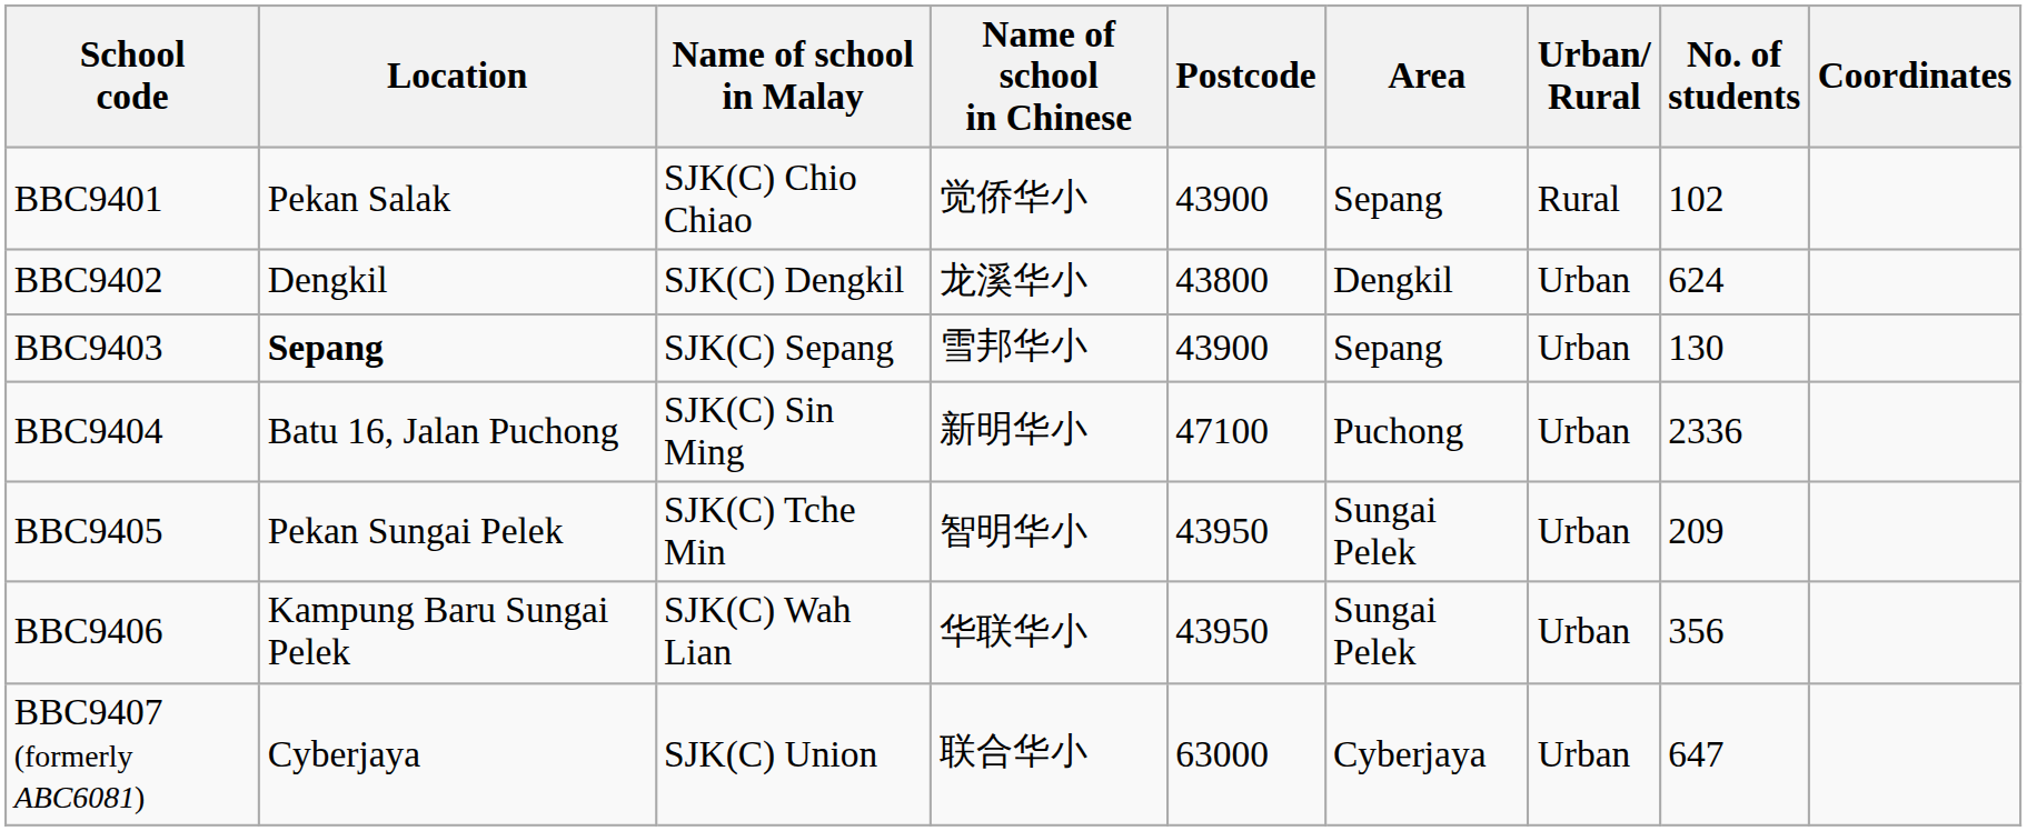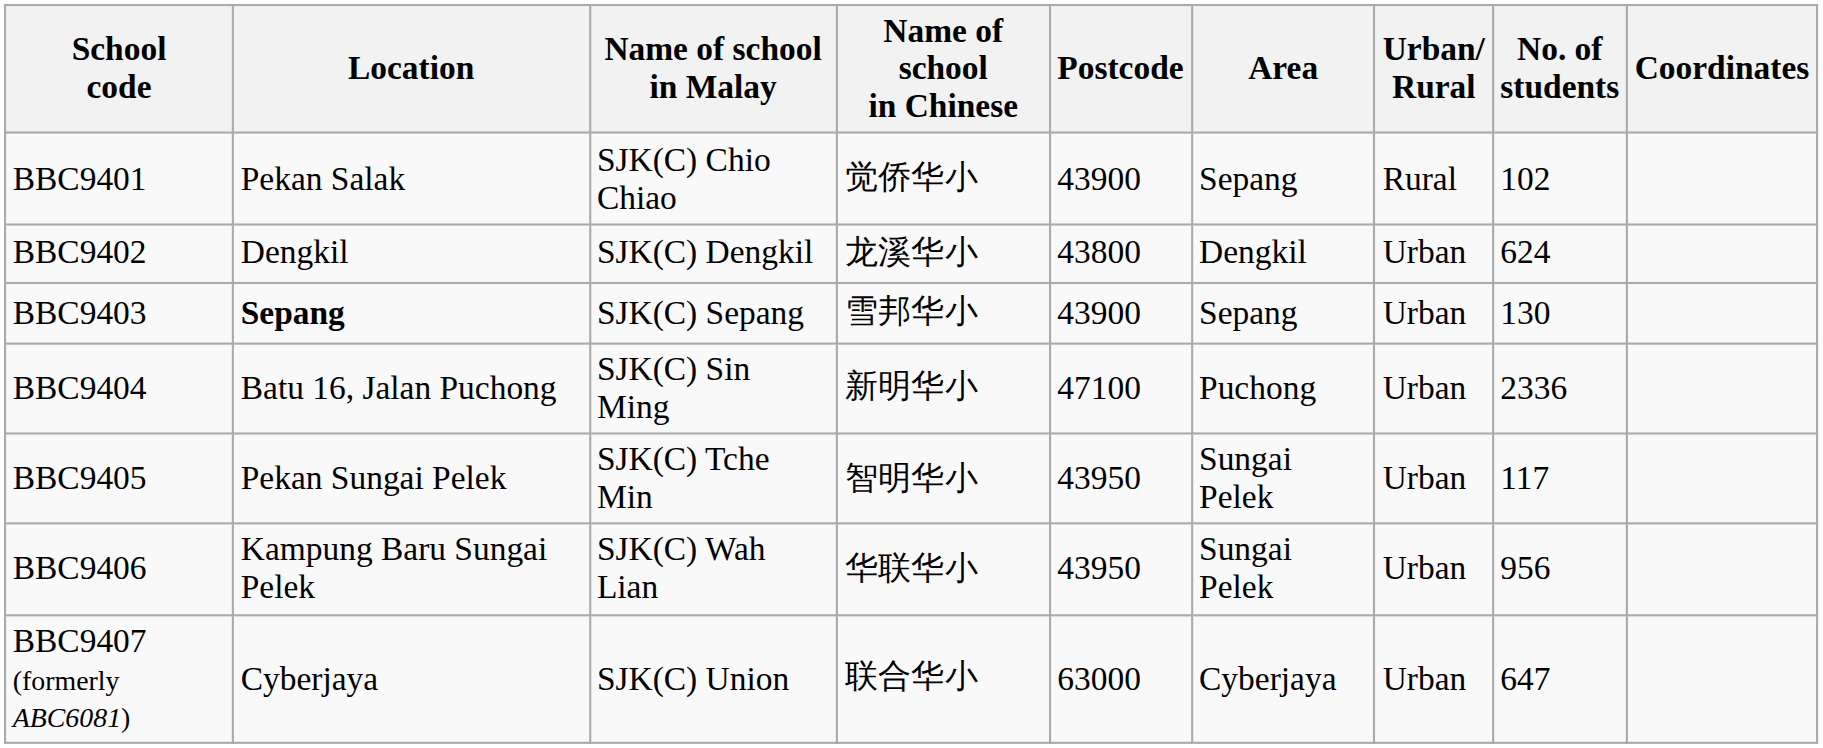 <table class="wikitable sortable">
 <tr>
 <th>School<br>code</th>
 <th>Location</th>
 <th>Name of school<br>in Malay</th>
 <th>Name of school<br>in Chinese</th>
 <th>Postcode</th>
 <th>Area</th>
 <th>Urban/<br>Rural</th>
 <th>No. of<br>students</th>
 <th>Coordinates</th>
 </tr>
 <tr>
 <td>BBC9401</td>
 <td>Pekan Salak</td>
 <td>SJK(C) Chio Chiao</td>
 <td>觉侨华小</td>
 <td>43900</td>
 <td>Sepang</td>
 <td>Rural</td>
 <td>102</td>
 <td></td>
 </tr>
 <tr>
 <td>BBC9402</td>
 <td>Dengkil</td>
 <td>SJK(C) Dengkil</td>
 <td>龙溪华小</td>
 <td>43800</td>
 <td>Dengkil</td>
 <td>Urban</td>
 <td>624</td>
 <td></td>
 </tr>
 <tr>
 <td>BBC9403</td>
 <td><strong>Sepang</strong></td>
 <td>SJK(C) Sepang</td>
 <td>雪邦华小</td>
 <td>43900</td>
 <td>Sepang</td>
 <td>Urban</td>
 <td>130</td>
 <td></td>
 </tr>
 <tr>
 <td>BBC9404</td>
 <td>Batu 16, Jalan Puchong</td>
 <td>SJK(C) Sin Ming</td>
 <td>新明华小</td>
 <td>47100</td>
 <td>Puchong</td>
 <td>Urban</td>
 <td>2336</td>
 <td></td>
 </tr>
 <tr>
 <td>BBC9405</td>
 <td>Pekan Sungai Pelek</td>
 <td>SJK(C) Tche Min</td>
 <td>智明华小</td>
 <td>43950</td>
 <td>Sungai Pelek</td>
 <td>Urban</td>
-<td>209</td>
+<td>117</td>
 <td></td>
 </tr>
 <tr>
 <td>BBC9406</td>
 <td>Kampung Baru Sungai Pelek</td>
 <td>SJK(C) Wah Lian</td>
 <td>华联华小</td>
 <td>43950</td>
 <td>Sungai Pelek</td>
 <td>Urban</td>
-<td>356</td>
+<td>956</td>
 <td></td>
 </tr>
 <tr>
 <td>BBC9407<br><small>(formerly <em>ABC6081</em>)</small></td>
 <td>Cyberjaya</td>
 <td>SJK(C) Union</td>
 <td>联合华小</td>
 <td>63000</td>
 <td>Cyberjaya</td>
 <td>Urban</td>
 <td>647</td>
 <td></td>
 </tr>
 </table>
